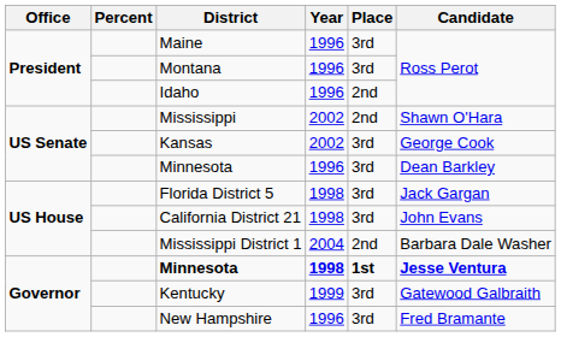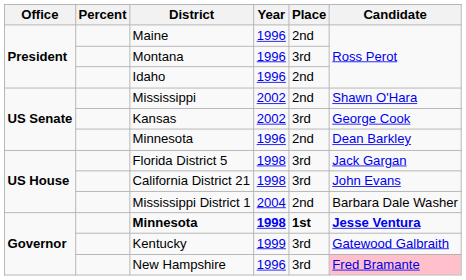 <table class="wikitable">
 <tr>
 <th>Office</th>
 <th>Percent</th>
 <th>District</th>
 <th>Year</th>
 <th>Place</th>
 <th>Candidate</th>
 </tr>
 <tr>
 <td rowspan="3"><strong>President</strong></td>
 <td></td>
 <td>Maine</td>
 <td><a href='#'>1996</a></td>
-<td>3rd</td>
+<td>2nd</td>
 <td rowspan="3"><a href='#'>Ross Perot</a></td>
 </tr>
 <tr>
 <td></td>
 <td>Montana</td>
 <td><a href='#'>1996</a></td>
 <td>3rd</td>
 </tr>
 <tr>
 <td></td>
 <td>Idaho</td>
 <td><a href='#'>1996</a></td>
 <td>2nd</td>
 </tr>
 <tr>
 <td rowspan="3"><strong>US Senate</strong></td>
 <td></td>
 <td>Mississippi</td>
 <td><a href='#'>2002</a></td>
 <td>2nd</td>
 <td><a href='#'>Shawn O'Hara</a></td>
 </tr>
 <tr>
 <td></td>
 <td>Kansas</td>
 <td><a href='#'>2002</a></td>
 <td>3rd</td>
 <td><a href='#'>George Cook</a></td>
 </tr>
 <tr>
 <td></td>
 <td>Minnesota</td>
 <td><a href='#'>1996</a></td>
-<td>3rd</td>
+<td>2nd</td>
 <td><a href='#'>Dean Barkley</a></td>
 </tr>
 <tr>
 <td rowspan="3"><strong>US House</strong></td>
 <td></td>
 <td>Florida District 5</td>
 <td><a href='#'>1998</a></td>
 <td>3rd</td>
 <td><a href='#'>Jack Gargan</a></td>
 </tr>
 <tr>
 <td></td>
 <td>California District 21</td>
 <td><a href='#'>1998</a></td>
 <td>3rd</td>
 <td><a href='#'>John Evans</a></td>
 </tr>
 <tr>
 <td></td>
 <td>Mississippi District 1</td>
 <td><a href='#'>2004</a></td>
 <td>2nd</td>
 <td>Barbara Dale Washer</td>
 </tr>
 <tr>
 <td rowspan="3"><strong>Governor</strong></td>
 <td><strong></strong></td>
 <td><strong>Minnesota</strong></td>
 <td><a href='#'><strong>1998</strong></a></td>
 <td><strong>1st</strong></td>
 <td><strong><a href='#'>Jesse Ventura</a></strong></td>
 </tr>
 <tr>
 <td></td>
 <td>Kentucky</td>
 <td><a href='#'>1999</a></td>
 <td>3rd</td>
 <td><a href='#'>Gatewood Galbraith</a></td>
 </tr>
 <tr>
 <td></td>
 <td>New Hampshire</td>
 <td><a href='#'>1996</a></td>
 <td>3rd</td>
-<td><a href='#'>Fred Bramante</a></td>
+<td style="background: pink;"><a href='#'>Fred Bramante</a></td>
 </tr>
 </table>
